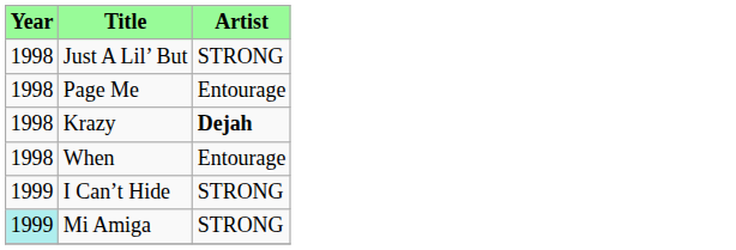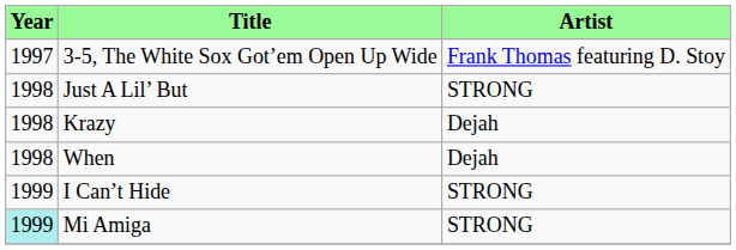 <table class="wikitable" border="1">
 <tr>
 <th style="background: PaleGreen;">Year</th>
 <th style="background: PaleGreen;">Title</th>
 <th style="background: PaleGreen;">Artist</th>
+</tr>
+<tr>
+<td>1997</td>
+<td>3-5, The White Sox Got’em Open Up Wide</td>
+<td><a href='#'>Frank Thomas</a> featuring D. Stoy</td>
 </tr>
 <tr>
 <td>1998</td>
 <td>Just A Lil’ But</td>
 <td>STRONG</td>
 </tr>
 <tr>
 <td>1998</td>
-<td>Page Me</td>
-<td>Entourage</td>
-</tr>
-<tr>
-<td>1998</td>
 <td>Krazy</td>
-<td><strong>Dejah</strong></td>
+<td>Dejah</td>
 </tr>
 <tr>
 <td>1998</td>
 <td>When</td>
-<td>Entourage</td>
+<td>Dejah</td>
 </tr>
 <tr>
 <td>1999</td>
 <td>I Can’t Hide</td>
 <td>STRONG</td>
 </tr>
 <tr>
 <td style="background: paleturquoise;">1999</td>
 <td>Mi Amiga</td>
 <td>STRONG</td>
 </tr>
 <tr>
 </tr>
 </table>
